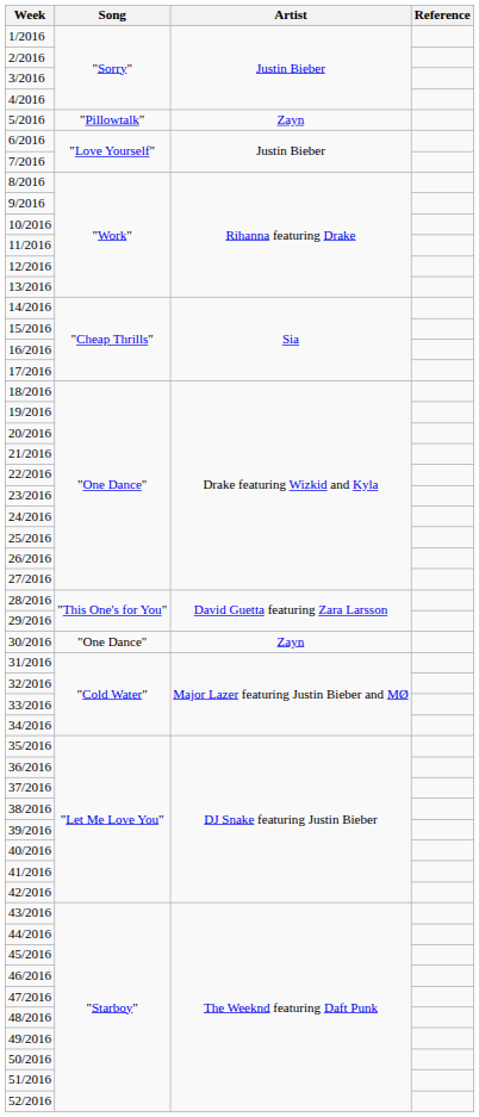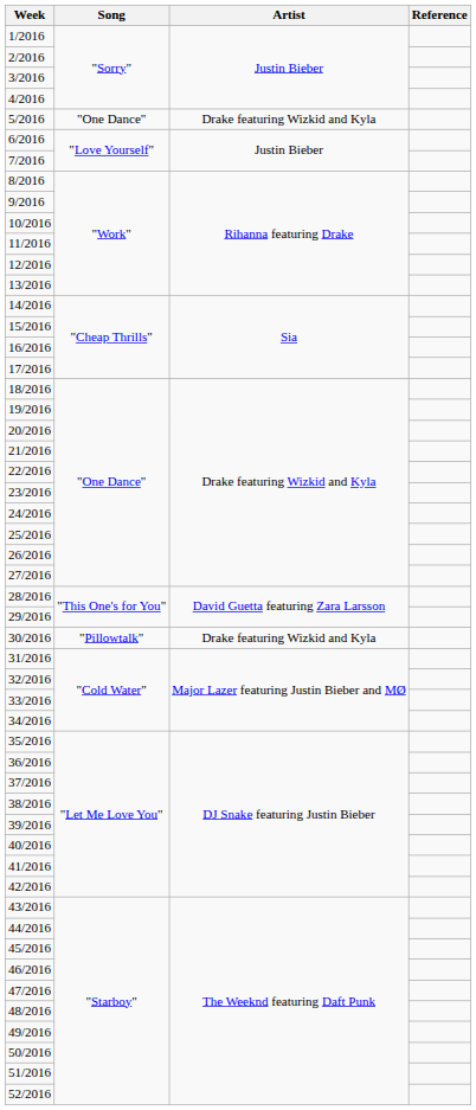 <table class="wikitable">
 <tr>
 <th>Week</th>
 <th>Song</th>
 <th>Artist</th>
 <th>Reference</th>
 </tr>
 <tr>
 <td>1/2016</td>
 <td align="center" rowspan="4">"<a href='#'>Sorry</a>"</td>
 <td align="center" rowspan="4"><a href='#'>Justin Bieber</a></td>
 <td align="center"></td>
 </tr>
 <tr>
 <td>2/2016</td>
 <td align="center"></td>
 </tr>
 <tr>
 <td>3/2016</td>
 <td align="center"></td>
 </tr>
 <tr>
 <td>4/2016</td>
 <td align="center"></td>
 </tr>
 <tr>
 <td>5/2016</td>
-<td align="center">"<a href='#'>Pillowtalk</a>"</td>
-<td align="center"><a href='#'>Zayn</a></td>
+<td align="center">"One Dance"</td>
+<td align="center">Drake featuring Wizkid and Kyla</td>
 <td align="center"></td>
 </tr>
 <tr>
 <td>6/2016</td>
 <td align="center" rowspan="2">"<a href='#'>Love Yourself</a>"</td>
 <td align="center" rowspan="2">Justin Bieber</td>
 <td align="center"></td>
 </tr>
 <tr>
 <td>7/2016</td>
 <td align="center"></td>
 </tr>
 <tr>
 <td>8/2016</td>
 <td align="center" rowspan="6">"<a href='#'>Work</a>"</td>
 <td align="center" rowspan="6"><a href='#'>Rihanna</a> featuring <a href='#'>Drake</a></td>
 <td align="center"></td>
 </tr>
 <tr>
 <td>9/2016</td>
 <td align="center"></td>
 </tr>
 <tr>
 <td>10/2016</td>
 <td align="center"></td>
 </tr>
 <tr>
 <td>11/2016</td>
 <td align="center"></td>
 </tr>
 <tr>
 <td>12/2016</td>
 <td align="center"></td>
 </tr>
 <tr>
 <td>13/2016</td>
 <td align="center"></td>
 </tr>
 <tr>
 <td>14/2016</td>
 <td align="center" rowspan="4">"<a href='#'>Cheap Thrills</a>"</td>
 <td align="center" rowspan="4"><a href='#'>Sia</a></td>
 <td align="center"></td>
 </tr>
 <tr>
 <td>15/2016</td>
 <td align="center"></td>
 </tr>
 <tr>
 <td>16/2016</td>
 <td align="center"></td>
 </tr>
 <tr>
 <td>17/2016</td>
 <td align="center"></td>
 </tr>
 <tr>
 <td>18/2016</td>
 <td align="center" rowspan="10">"<a href='#'>One Dance</a>"</td>
 <td align="center" rowspan="10">Drake featuring <a href='#'>Wizkid</a> and <a href='#'>Kyla</a></td>
 <td align="center"></td>
 </tr>
 <tr>
 <td>19/2016</td>
 <td align="center"></td>
 </tr>
 <tr>
 <td>20/2016</td>
 <td align="center"></td>
 </tr>
 <tr>
 <td>21/2016</td>
 <td align="center"></td>
 </tr>
 <tr>
 <td>22/2016</td>
 <td align="center"></td>
 </tr>
 <tr>
 <td>23/2016</td>
 <td align="center"></td>
 </tr>
 <tr>
 <td>24/2016</td>
 <td align="center"></td>
 </tr>
 <tr>
 <td>25/2016</td>
 <td align="center"></td>
 </tr>
 <tr>
 <td>26/2016</td>
 <td align="center"></td>
 </tr>
 <tr>
 <td>27/2016</td>
 <td align="center"></td>
 </tr>
 <tr>
 <td>28/2016</td>
 <td align="center" rowspan="2">"<a href='#'>This One's for You</a>"</td>
 <td align="center" rowspan="2"><a href='#'>David Guetta</a> featuring <a href='#'>Zara Larsson</a></td>
 <td align="center"></td>
 </tr>
 <tr>
 <td>29/2016</td>
 <td align="center"></td>
 </tr>
 <tr>
 <td>30/2016</td>
-<td align="center">"One Dance"</td>
-<td align="center"><a href='#'>Zayn</a></td>
+<td align="center">"<a href='#'>Pillowtalk</a>"</td>
+<td align="center">Drake featuring Wizkid and Kyla</td>
 <td align="center"></td>
 </tr>
 <tr>
 <td>31/2016</td>
 <td align="center" rowspan="4">"<a href='#'>Cold Water</a>"</td>
 <td align="center" rowspan="4"><a href='#'>Major Lazer</a> featuring Justin Bieber and <a href='#'>MØ</a></td>
 <td align="center"></td>
 </tr>
 <tr>
 <td>32/2016</td>
 <td align="center"></td>
 </tr>
 <tr>
 <td>33/2016</td>
 <td align="center"></td>
 </tr>
 <tr>
 <td>34/2016</td>
 <td align="center"></td>
 </tr>
 <tr>
 <td>35/2016</td>
 <td align="center" rowspan="8">"<a href='#'>Let Me Love You</a>"</td>
 <td align="center" rowspan="8"><a href='#'>DJ Snake</a> featuring Justin Bieber</td>
 <td align="center"></td>
 </tr>
 <tr>
 <td>36/2016</td>
 <td align="center"></td>
 </tr>
 <tr>
 <td>37/2016</td>
 <td align="center"></td>
 </tr>
 <tr>
 <td>38/2016</td>
 <td align="center"></td>
 </tr>
 <tr>
 <td>39/2016</td>
 <td align="center"></td>
 </tr>
 <tr>
 <td>40/2016</td>
 <td align="center"></td>
 </tr>
 <tr>
 <td>41/2016</td>
 <td align="center"></td>
 </tr>
 <tr>
 <td>42/2016</td>
 <td align="center"></td>
 </tr>
 <tr>
 <td>43/2016</td>
 <td align="center" rowspan="10">"<a href='#'>Starboy</a>"</td>
 <td align="center" rowspan="10"><a href='#'>The Weeknd</a> featuring <a href='#'>Daft Punk</a></td>
 <td align="center"></td>
 </tr>
 <tr>
 <td>44/2016</td>
 <td align="center"></td>
 </tr>
 <tr>
 <td>45/2016</td>
 <td align="center"></td>
 </tr>
 <tr>
 <td>46/2016</td>
 <td align="center"></td>
 </tr>
 <tr>
 <td>47/2016</td>
 <td align="center"></td>
 </tr>
 <tr>
 <td>48/2016</td>
 <td align="center"></td>
 </tr>
 <tr>
 <td>49/2016</td>
 <td align="center"></td>
 </tr>
 <tr>
 <td>50/2016</td>
 <td align="center"></td>
 </tr>
 <tr>
 <td>51/2016</td>
 <td align="center"></td>
 </tr>
 <tr>
 <td>52/2016</td>
 <td align="center"></td>
 </tr>
 </table>
